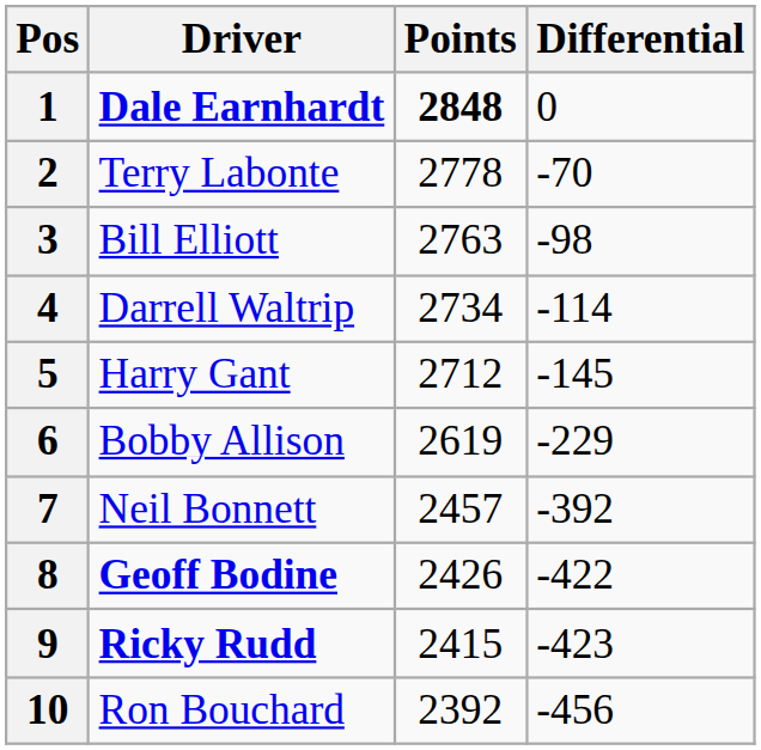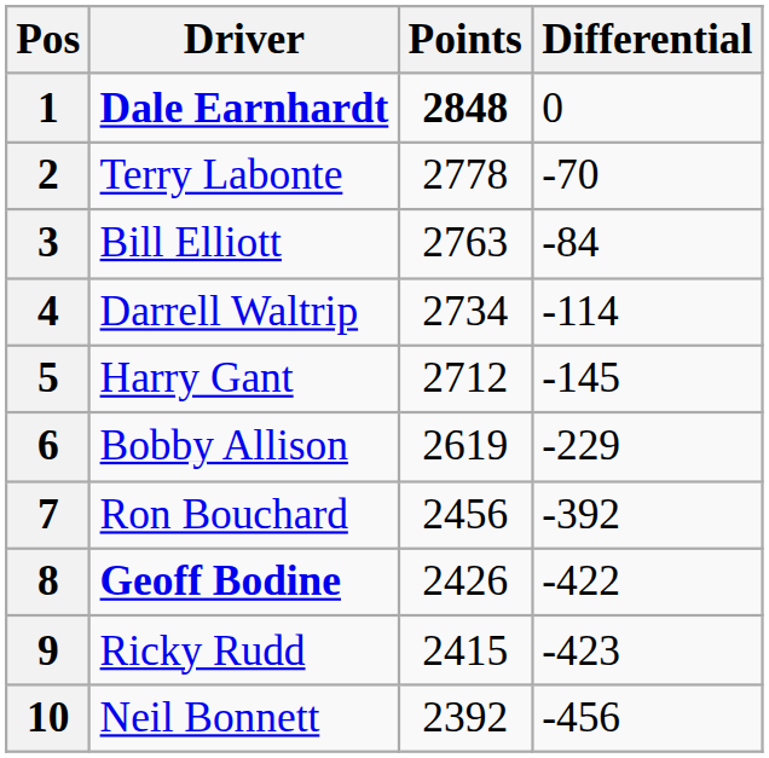 <table class="wikitable">
 <tr>
 <th>Pos</th>
 <th>Driver</th>
 <th>Points</th>
 <th>Differential</th>
 </tr>
 <tr>
 <th>1 </th>
 <td><strong><a href='#'>Dale Earnhardt</a></strong></td>
 <td style="text-align:center;"><strong>2848</strong></td>
 <td>0</td>
 </tr>
 <tr>
 <th>2 </th>
 <td><a href='#'>Terry Labonte</a></td>
 <td style="text-align:center;">2778</td>
 <td>-70</td>
 </tr>
 <tr>
 <th>3 </th>
 <td><a href='#'>Bill Elliott</a></td>
 <td style="text-align:center;">2763</td>
-<td>-98</td>
+<td>-84</td>
 </tr>
 <tr>
 <th>4 </th>
 <td><a href='#'>Darrell Waltrip</a></td>
 <td style="text-align:center;">2734</td>
 <td>-114</td>
 </tr>
 <tr>
 <th>5 </th>
 <td><a href='#'>Harry Gant</a></td>
 <td style="text-align:center;">2712</td>
 <td>-145</td>
 </tr>
 <tr>
 <th>6 </th>
 <td><a href='#'>Bobby Allison</a></td>
 <td style="text-align:center;">2619</td>
 <td>-229</td>
 </tr>
 <tr>
 <th>7 </th>
-<td><a href='#'>Neil Bonnett</a></td>
-<td style="text-align:center;">2457</td>
+<td><a href='#'>Ron Bouchard</a></td>
+<td style="text-align:center;">2456</td>
 <td>-392</td>
 </tr>
 <tr>
 <th>8 </th>
 <td><strong><a href='#'>Geoff Bodine</a></strong></td>
 <td style="text-align:center;">2426</td>
 <td>-422</td>
 </tr>
 <tr>
 <th>9 </th>
-<td><strong><a href='#'>Ricky Rudd</a></strong></td>
+<td><a href='#'>Ricky Rudd</a></td>
 <td style="text-align:center;">2415</td>
 <td>-423</td>
 </tr>
 <tr>
 <th>10 </th>
-<td><a href='#'>Ron Bouchard</a></td>
+<td><a href='#'>Neil Bonnett</a></td>
 <td style="text-align:center;">2392</td>
 <td>-456</td>
 </tr>
 </table>
